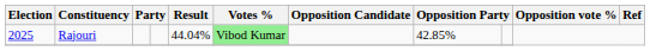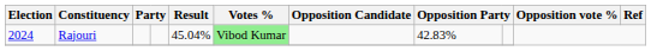 <table class="wikitable sortable">
 <tr>
 <th>Election</th>
 <th>Constituency</th>
 <th colspan="2">Party</th>
 <th>Result</th>
 <th>Votes %</th>
 <th>Opposition Candidate</th>
 <th colspan="2">Opposition Party</th>
 <th>Opposition vote %</th>
 <th>Ref</th>
 </tr>
 <tr>
-<td><a href='#'>2025</a></td>
+<td><a href='#'>2024</a></td>
 <td><a href='#'>Rajouri</a></td>
 <td></td>
 <td></td>
-<td>44.04%</td>
+<td>45.04%</td>
 <td style="background: lightgreen;">Vibod Kumar</td>
 <td></td>
-<td>42.85%</td>
+<td>42.83%</td>
 <td></td>
 </tr>
 <tr>
 </tr>
 </table>
